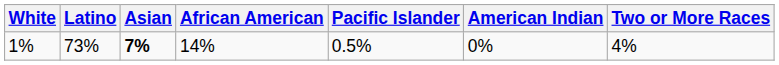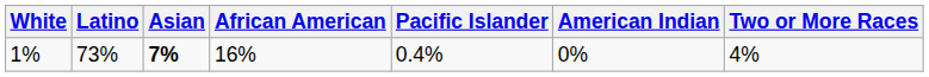 <table class="wikitable">
 <tr>
 <th><a href='#'>White</a></th>
 <th><a href='#'>Latino</a></th>
 <th><a href='#'>Asian</a></th>
 <th><a href='#'>African American</a></th>
 <th><a href='#'>Pacific Islander</a></th>
 <th><a href='#'>American Indian</a></th>
 <th><a href='#'>Two or More Races</a></th>
 </tr>
 <tr>
 <td>1%</td>
 <td>73%</td>
 <td><strong>7%</strong></td>
-<td>14%</td>
-<td>0.5%</td>
+<td>16%</td>
+<td>0.4%</td>
 <td>0%</td>
 <td>4%</td>
 </tr>
 </table>
